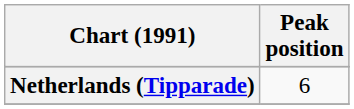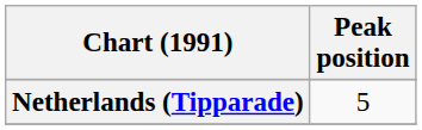 <table class="wikitable sortable plainrowheaders" style="text-align:center">
 <tr>
 <th>Chart (1991)</th>
 <th>Peak<br>position</th>
 </tr>
 <tr>
 </tr>
 <tr>
 <th scope="row">Netherlands (<a href='#'>Tipparade</a>)</th>
-<td>6</td>
+<td>5</td>
 </tr>
 <tr>
 </tr>
 </table>
